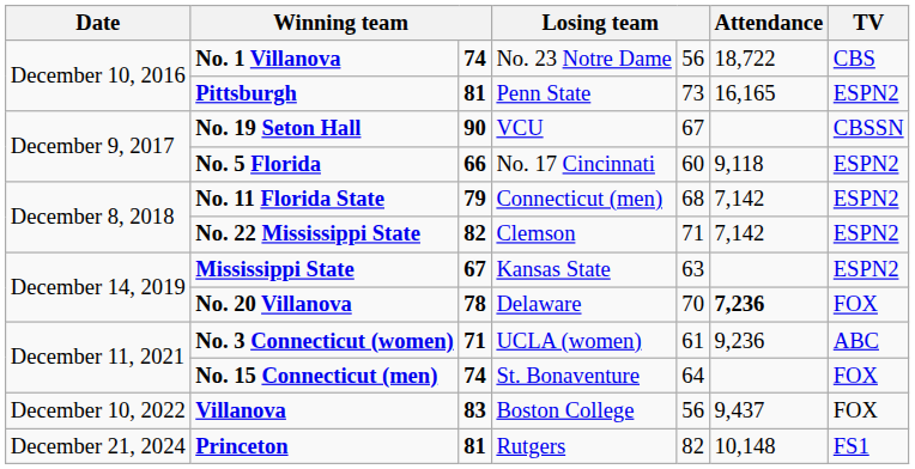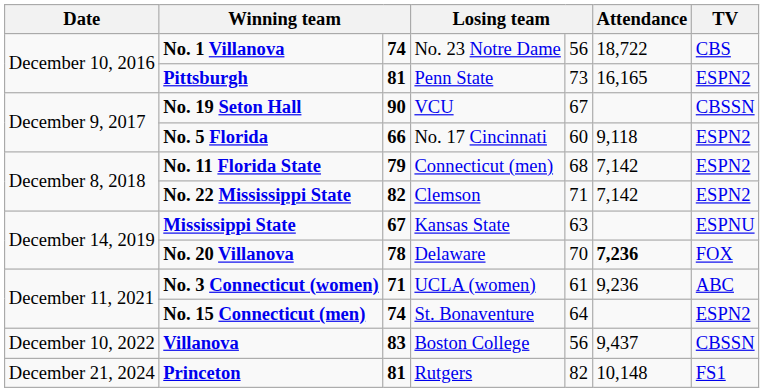 <table class=wikitable>
 <tr>
 <th>Date</th>
 <th colspan=2>Winning team</th>
 <th colspan=2>Losing team</th>
 <th>Attendance</th>
 <th>TV</th>
 </tr>
 <tr>
 <td rowspan=2>December 10, 2016</td>
 <td><strong>No. 1 <a href='#'>Villanova</a></strong></td>
 <td><strong>74</strong></td>
 <td>No. 23 <a href='#'>Notre Dame</a></td>
 <td>56</td>
 <td>18,722</td>
 <td><a href='#'>CBS</a></td>
 </tr>
 <tr>
 <td><strong><a href='#'>Pittsburgh</a></strong></td>
 <td><strong>81</strong></td>
 <td><a href='#'>Penn State</a></td>
 <td>73</td>
 <td>16,165</td>
 <td><a href='#'>ESPN2</a></td>
 </tr>
 <tr>
 <td rowspan=2>December 9, 2017</td>
 <td><strong>No. 19 <a href='#'>Seton Hall</a></strong></td>
 <td><strong>90</strong></td>
 <td><a href='#'>VCU</a></td>
 <td>67</td>
 <td></td>
 <td><a href='#'>CBSSN</a></td>
 </tr>
 <tr>
 <td><strong>No. 5 <a href='#'>Florida</a></strong></td>
 <td><strong>66</strong></td>
 <td>No. 17 <a href='#'>Cincinnati</a></td>
 <td>60</td>
 <td>9,118</td>
 <td><a href='#'>ESPN2</a></td>
 </tr>
 <tr>
 <td rowspan=2>December 8, 2018</td>
 <td><strong>No. 11 <a href='#'>Florida State</a></strong></td>
 <td><strong>79</strong></td>
 <td><a href='#'>Connecticut (men)</a></td>
 <td>68</td>
 <td>7,142</td>
 <td><a href='#'>ESPN2</a></td>
 </tr>
 <tr>
 <td><strong>No. 22 <a href='#'>Mississippi State</a></strong></td>
 <td><strong>82</strong></td>
 <td><a href='#'>Clemson</a></td>
 <td>71</td>
 <td>7,142</td>
 <td><a href='#'>ESPN2</a></td>
 </tr>
 <tr>
 <td rowspan=2>December 14, 2019</td>
 <td><strong><a href='#'>Mississippi State</a> </strong></td>
 <td><strong>67</strong></td>
 <td><a href='#'>Kansas State</a></td>
 <td>63</td>
 <td></td>
-<td><a href='#'>ESPN2</a></td>
+<td><a href='#'>ESPNU</a></td>
 </tr>
 <tr>
 <td><strong>No. 20 <a href='#'>Villanova</a> </strong></td>
 <td><strong>78</strong></td>
 <td><a href='#'>Delaware</a></td>
 <td>70</td>
 <td><strong>7,236</strong></td>
 <td><a href='#'>FOX</a></td>
 </tr>
 <tr>
 <td rowspan="2">December 11, 2021</td>
 <td><strong>No. 3 <a href='#'>Connecticut (women)</a></strong></td>
 <td><strong>71</strong></td>
 <td><a href='#'>UCLA (women)</a></td>
 <td>61</td>
 <td>9,236</td>
 <td><a href='#'>ABC</a></td>
 </tr>
 <tr>
 <td><strong>No. 15 <a href='#'>Connecticut (men)</a></strong></td>
 <td><strong>74</strong></td>
 <td><a href='#'>St. Bonaventure</a></td>
 <td>64</td>
 <td></td>
-<td><a href='#'>FOX</a></td>
+<td><a href='#'>ESPN2</a></td>
 </tr>
 <tr>
 <td>December 10, 2022</td>
 <td><strong><a href='#'>Villanova</a></strong></td>
 <td><strong>83</strong></td>
 <td><a href='#'>Boston College</a></td>
 <td>56</td>
 <td>9,437</td>
-<td>FOX</td>
+<td><a href='#'>CBSSN</a></td>
 </tr>
 <tr>
 <td>December 21, 2024</td>
 <td><strong><a href='#'>Princeton</a></strong></td>
 <td><strong>81</strong></td>
 <td><a href='#'>Rutgers</a></td>
 <td>82</td>
 <td>10,148</td>
 <td><a href='#'>FS1</a></td>
 </tr>
 </table>
